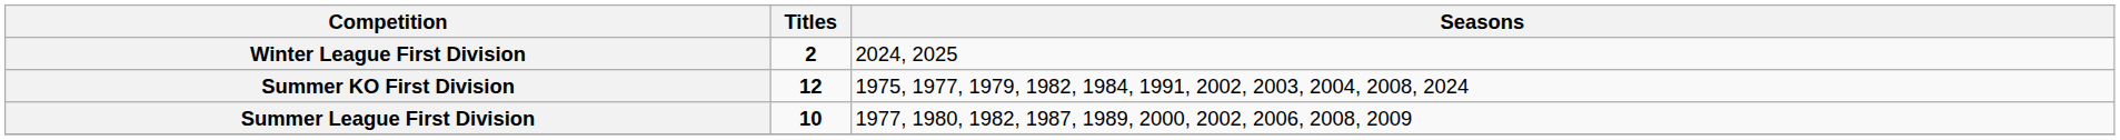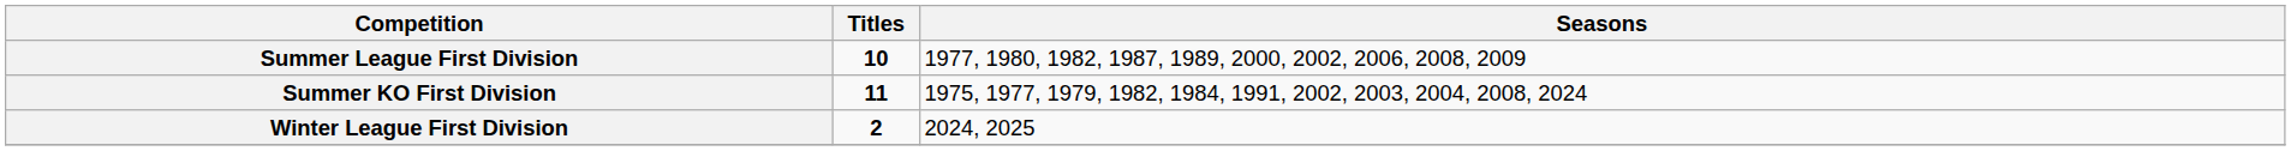 <table class="wikitable plainrowheaders" style="font-size:95%; text-align:center;">
 <tr>
 <th style="width: 20%;">Competition</th>
 <th style="width: 1%;">Titles</th>
 <th style="width: 33%;">Seasons</th>
 </tr>
 <tr>
+<th scope="col"><strong>Summer League First Division</strong></th>
+<td><strong>10</strong></td>
+<td align="left">1977, 1980, 1982, 1987, 1989, 2000, 2002, 2006, 2008, 2009</td>
+</tr>
+<tr>
+<th scope="col"><strong>Summer KO First Division</strong></th>
+<td><strong>11</strong></td>
+<td align="left">1975, 1977, 1979, 1982, 1984, 1991, 2002, 2003, 2004, 2008, 2024</td>
+</tr>
+<tr>
 <th scope="col"><strong>Winter League First Division</strong></th>
 <td><strong>2</strong></td>
 <td align="left">2024, 2025</td>
 </tr>
 <tr>
-<th scope="col"><strong>Summer KO First Division</strong></th>
-<td><strong>12</strong></td>
-<td align="left">1975, 1977, 1979, 1982, 1984, 1991, 2002, 2003, 2004, 2008, 2024</td>
-</tr>
-<tr>
-<th scope="col"><strong>Summer League First Division</strong></th>
-<td><strong>10</strong></td>
-<td align="left">1977, 1980, 1982, 1987, 1989, 2000, 2002, 2006, 2008, 2009</td>
-</tr>
-<tr>
 </tr>
 </table>
